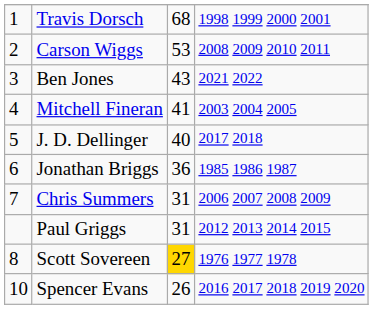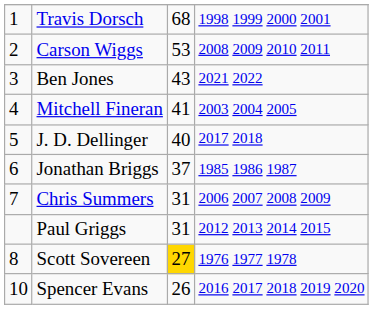 <table class="wikitable">
 <tr>
 </tr>
 <tr>
 <td>1</td>
 <td><a href='#'>Travis Dorsch</a></td>
 <td>68</td>
 <td style="font-size:80%;"><a href='#'>1998</a> <a href='#'>1999</a> <a href='#'>2000</a> <a href='#'>2001</a></td>
 </tr>
 <tr>
 <td>2</td>
 <td><a href='#'>Carson Wiggs</a></td>
 <td>53</td>
 <td style="font-size:80%;"><a href='#'>2008</a> <a href='#'>2009</a> <a href='#'>2010</a> <a href='#'>2011</a></td>
 </tr>
 <tr>
 <td>3</td>
 <td>Ben Jones</td>
 <td>43</td>
 <td style="font-size:80%;"><a href='#'>2021</a> <a href='#'>2022</a></td>
 </tr>
 <tr>
 <td>4</td>
 <td><a href='#'>Mitchell Fineran</a></td>
 <td>41</td>
 <td style="font-size:80%;"><a href='#'>2003</a> <a href='#'>2004</a> <a href='#'>2005</a></td>
 </tr>
 <tr>
 <td>5</td>
 <td>J. D. Dellinger</td>
 <td>40</td>
 <td style="font-size:80%;"><a href='#'>2017</a> <a href='#'>2018</a></td>
 </tr>
 <tr>
 <td>6</td>
 <td>Jonathan Briggs</td>
-<td>36</td>
+<td>37</td>
 <td style="font-size:80%;"><a href='#'>1985</a> <a href='#'>1986</a> <a href='#'>1987</a></td>
 </tr>
 <tr>
 <td>7</td>
 <td><a href='#'>Chris Summers</a></td>
 <td>31</td>
 <td style="font-size:80%;"><a href='#'>2006</a> <a href='#'>2007</a> <a href='#'>2008</a> <a href='#'>2009</a></td>
 </tr>
 <tr>
 <td></td>
 <td>Paul Griggs</td>
 <td>31</td>
 <td style="font-size:80%;"><a href='#'>2012</a> <a href='#'>2013</a> <a href='#'>2014</a> <a href='#'>2015</a></td>
 </tr>
 <tr>
 <td>8</td>
 <td>Scott Sovereen</td>
 <td style="background: gold;">27</td>
 <td style="font-size:80%;"><a href='#'>1976</a> <a href='#'>1977</a> <a href='#'>1978</a></td>
 </tr>
 <tr>
 <td>10</td>
 <td>Spencer Evans</td>
 <td>26</td>
 <td style="font-size:80%;"><a href='#'>2016</a> <a href='#'>2017</a> <a href='#'>2018</a> <a href='#'>2019</a> <a href='#'>2020</a></td>
 </tr>
 </table>
